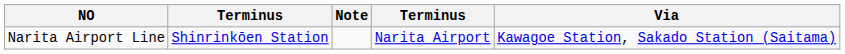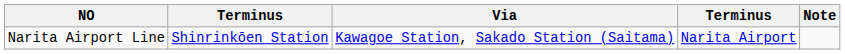 <table class="wikitable">
 <tr>
 <th>NO</th>
 <th>Terminus</th>
+<th>Via</th>
+<th>Terminus</th>
 <th>Note</th>
-<th>Terminus</th>
-<th>Via</th>
 </tr>
 <tr>
 <td>Narita Airport Line</td>
 <td><a href='#'>Shinrinkōen Station</a></td>
+<td><a href='#'>Kawagoe Station</a>,  <a href='#'>Sakado Station (Saitama)</a></td>
+<td><a href='#'>Narita Airport</a></td>
 <td></td>
-<td><a href='#'>Narita Airport</a></td>
-<td><a href='#'>Kawagoe Station</a>,  <a href='#'>Sakado Station (Saitama)</a></td>
 </tr>
 </table>
